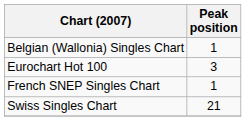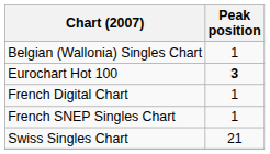 <table class="wikitable sortable">
 <tr>
 <th>Chart (2007)</th>
 <th>Peak<br>position</th>
 </tr>
 <tr>
 <td>Belgian (Wallonia) Singles Chart</td>
 <td align="center">1</td>
 </tr>
 <tr>
 <td>Eurochart Hot 100</td>
-<td align="center">3</td>
+<td align="center"><strong>3</strong></td>
+</tr>
+<tr>
+<td>French Digital Chart</td>
+<td align="center">1</td>
 </tr>
 <tr>
 <td>French SNEP Singles Chart</td>
 <td align="center">1</td>
 </tr>
 <tr>
 <td>Swiss Singles Chart</td>
 <td align="center">21</td>
 </tr>
 <tr>
 </tr>
 </table>
